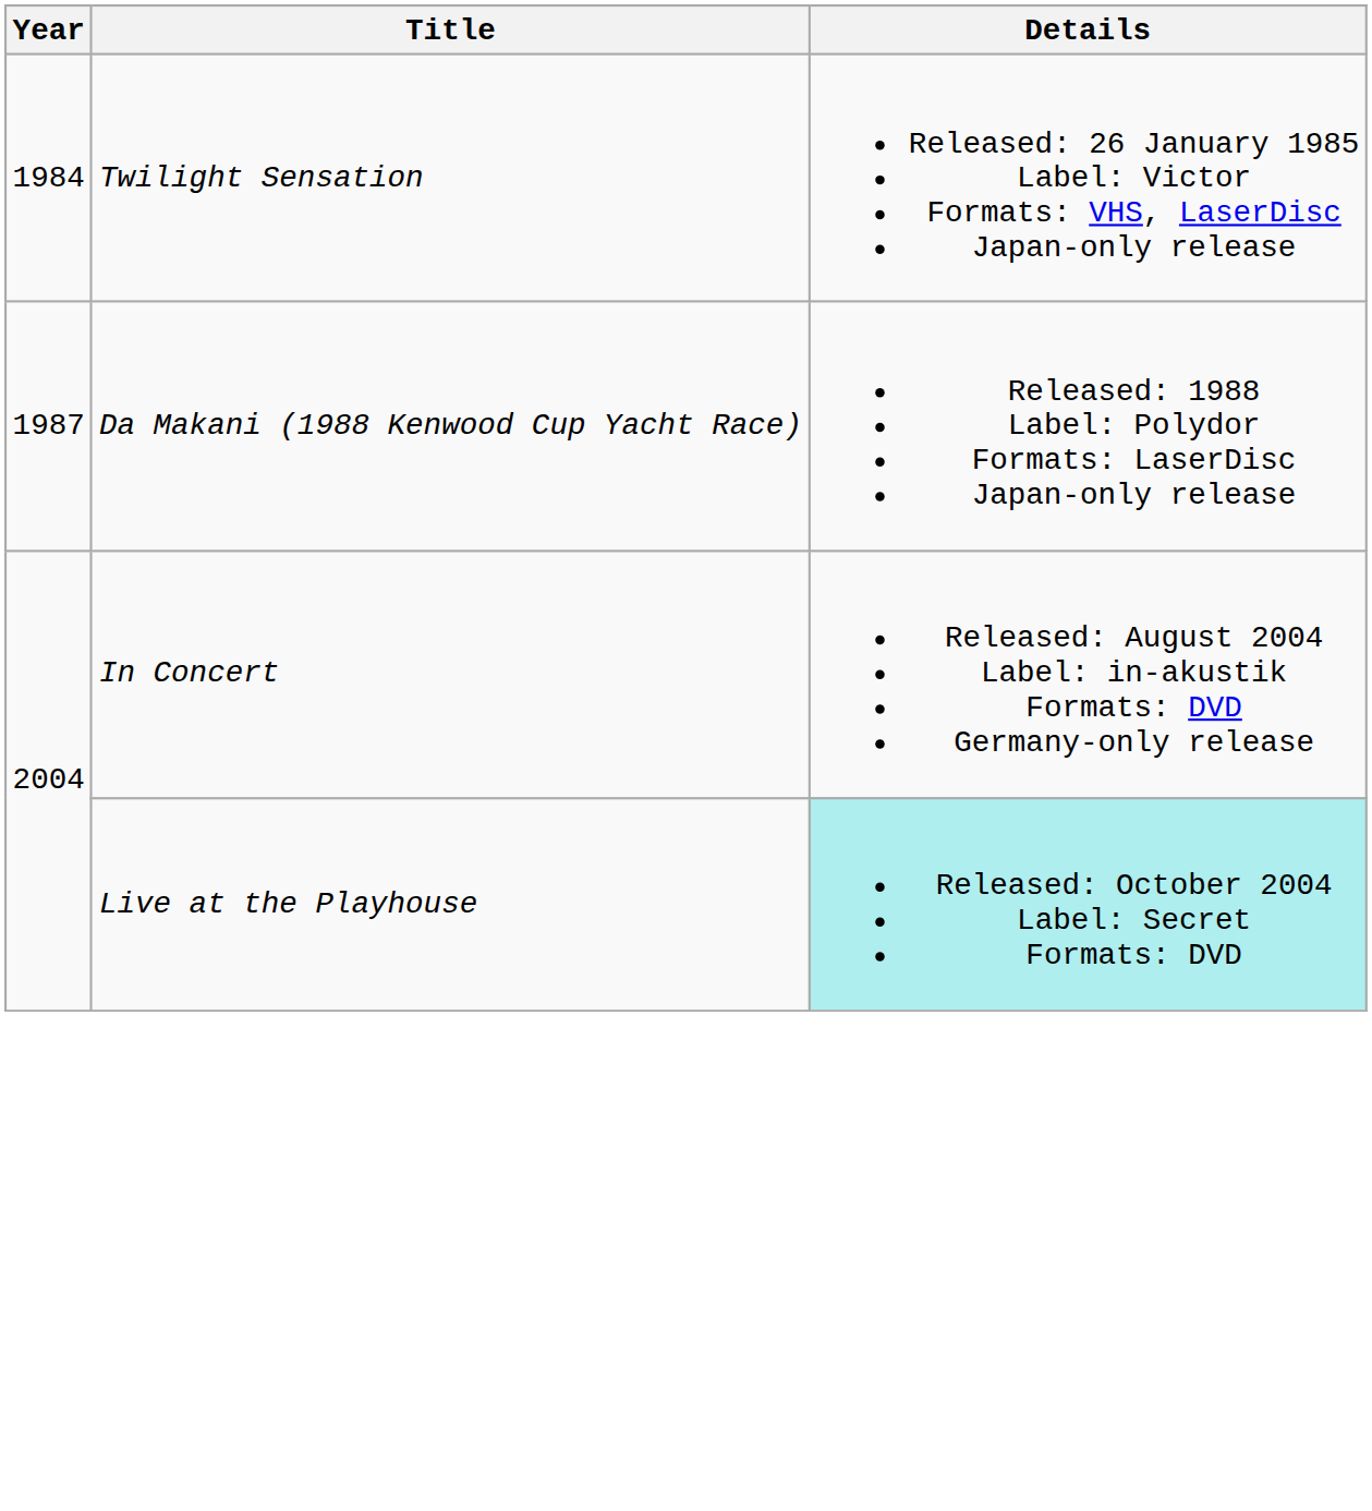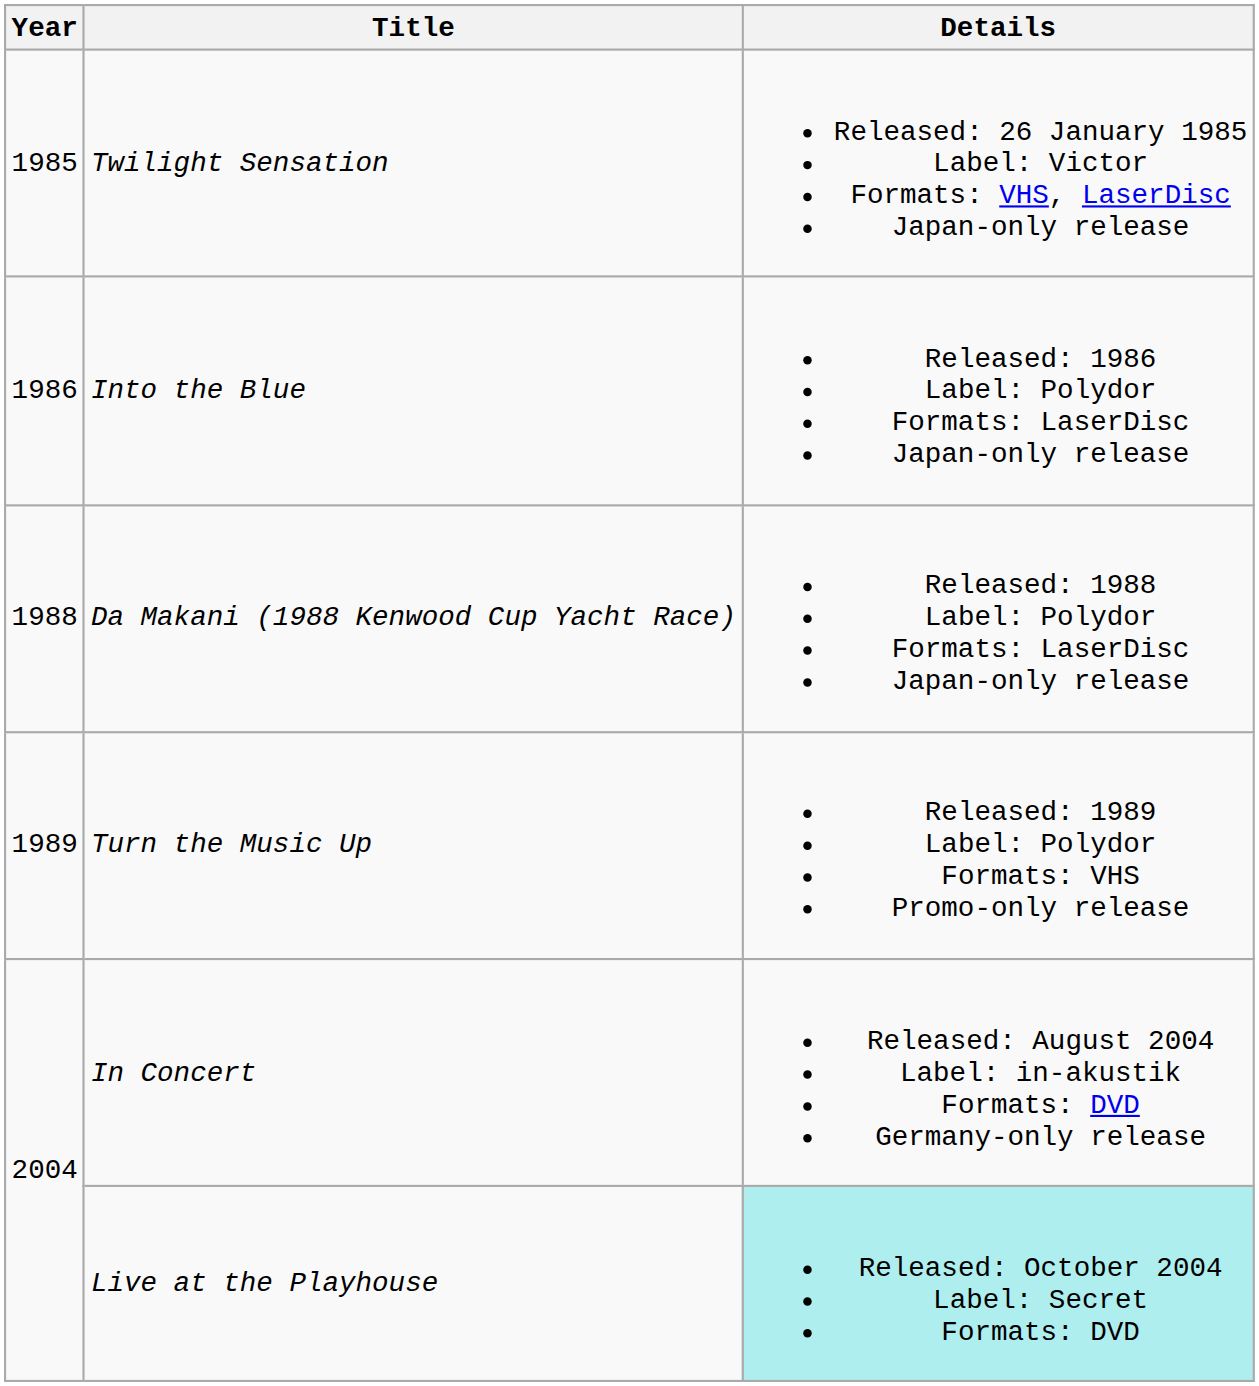 <table class="wikitable" style="text-align:center">
 <tr>
 <th>Year</th>
 <th>Title</th>
 <th>Details</th>
 </tr>
 <tr>
-<td>1984</td>
+<td>1985</td>
 <td align="left"><em>Twilight Sensation</em></td>
 <td><br><ul><li>Released: 26 January 1985</li><li>Label: Victor</li><li>Formats: <a href='#'>VHS</a>, <a href='#'>LaserDisc</a></li><li>Japan-only release</li></ul></td>
 </tr>
 <tr>
-<td>1987</td>
+<td>1986</td>
+<td align="left"><em>Into the Blue</em></td>
+<td><br><ul><li>Released: 1986</li><li>Label: Polydor</li><li>Formats: LaserDisc</li><li>Japan-only release</li></ul></td>
+</tr>
+<tr>
+<td>1988</td>
 <td align="left"><em>Da Makani (1988 Kenwood Cup Yacht Race)</em></td>
 <td><br><ul><li>Released: 1988</li><li>Label: Polydor</li><li>Formats: LaserDisc</li><li>Japan-only release</li></ul></td>
+</tr>
+<tr>
+<td>1989</td>
+<td align="left"><em>Turn the Music Up</em></td>
+<td><br><ul><li>Released: 1989</li><li>Label: Polydor</li><li>Formats: VHS</li><li>Promo-only release</li></ul></td>
 </tr>
 <tr>
 <td rowspan="2">2004</td>
 <td align="left"><em>In Concert</em></td>
 <td><br><ul><li>Released: August 2004</li><li>Label: in-akustik</li><li>Formats: <a href='#'>DVD</a></li><li>Germany-only release</li></ul></td>
 </tr>
 <tr>
 <td align="left"><em>Live at the Playhouse</em></td>
 <td style="background: paleturquoise;"><br><ul><li>Released: October 2004</li><li>Label: Secret</li><li>Formats: DVD</li></ul></td>
 </tr>
 </table>
